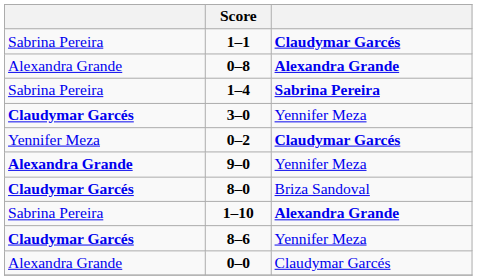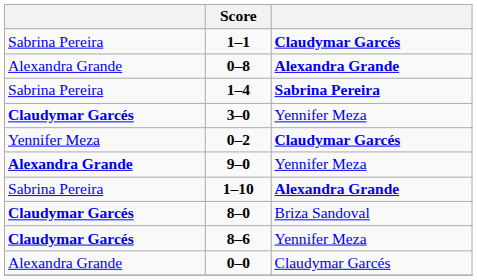 <table class="wikitable" style="text-align: center; font-size:100% ">
 <tr>
 <th align="right" width="200"></th>
 <th width="60">Score</th>
 <th align="left" width="200"></th>
 </tr>
 <tr>
 <td align=left> <a href='#'>Sabrina Pereira</a></td>
 <td align=center><strong>1–1</strong></td>
 <td align=left><strong> <a href='#'>Claudymar Garcés</a></strong></td>
 </tr>
 <tr>
 <td align=left> <a href='#'>Alexandra Grande</a></td>
 <td align=center><strong>0–8</strong></td>
 <td align=left><strong> <a href='#'>Alexandra Grande</a></strong></td>
 </tr>
 <tr>
 <td align=left> <a href='#'>Sabrina Pereira</a></td>
 <td align=center><strong>1–4</strong></td>
 <td align=left><strong> <a href='#'>Sabrina Pereira</a></strong></td>
 </tr>
 <tr>
 <td align=left><strong> <a href='#'>Claudymar Garcés</a></strong></td>
 <td align=center><strong>3–0</strong></td>
 <td align=left> <a href='#'>Yennifer Meza</a></td>
 </tr>
 <tr>
 <td align=left> <a href='#'>Yennifer Meza</a></td>
 <td align=center><strong>0–2</strong></td>
 <td align=left><strong> <a href='#'>Claudymar Garcés</a></strong></td>
 </tr>
 <tr>
 <td align=left><strong> <a href='#'>Alexandra Grande</a></strong></td>
 <td align=center><strong>9–0</strong></td>
 <td align=left> <a href='#'>Yennifer Meza</a></td>
 </tr>
 <tr>
+<td align=left> <a href='#'>Sabrina Pereira</a></td>
+<td align=center><strong>1–10</strong></td>
+<td align=left><strong> <a href='#'>Alexandra Grande</a></strong></td>
+</tr>
+<tr>
 <td align=left><strong> <a href='#'>Claudymar Garcés</a></strong></td>
 <td align=center><strong>8–0</strong></td>
 <td align=left> <a href='#'>Briza Sandoval</a></td>
-</tr>
-<tr>
-<td align=left> <a href='#'>Sabrina Pereira</a></td>
-<td align=center><strong>1–10</strong></td>
-<td align=left><strong> <a href='#'>Alexandra Grande</a></strong></td>
 </tr>
 <tr>
 <td align=left><strong> <a href='#'>Claudymar Garcés</a></strong></td>
 <td align=center><strong>8–6</strong></td>
 <td align=left> <a href='#'>Yennifer Meza</a></td>
 </tr>
 <tr>
 <td align=left> <a href='#'>Alexandra Grande</a></td>
 <td align=center><strong>0–0</strong></td>
 <td align=left> <a href='#'>Claudymar Garcés</a></td>
 </tr>
 <tr>
 </tr>
 </table>
